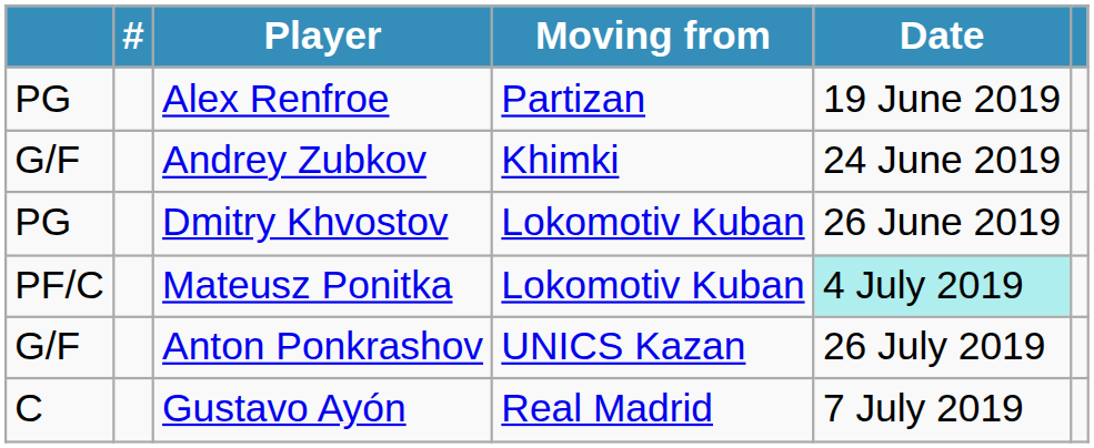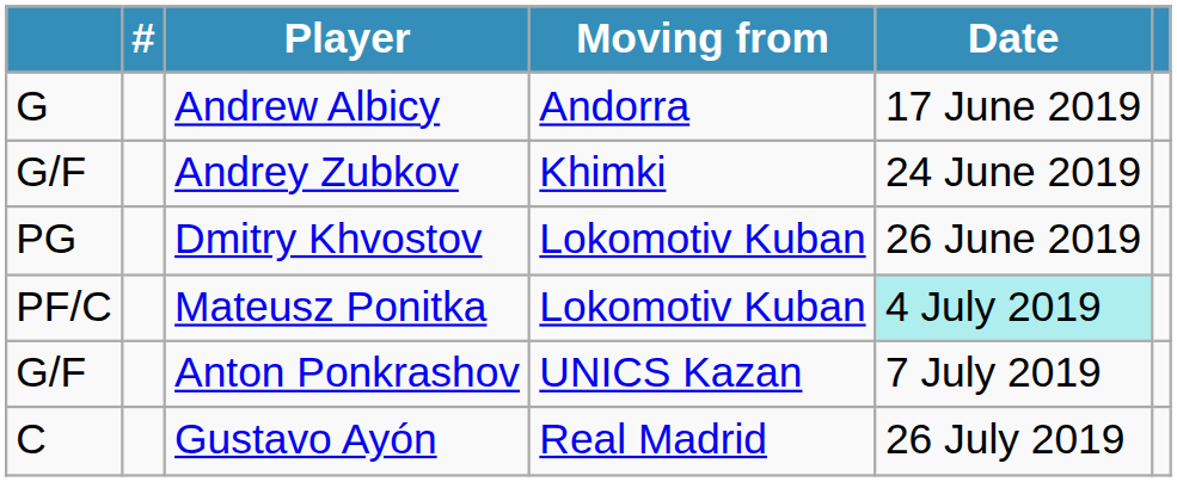 <table class="wikitable sortable" style="text-align: left;">
 <tr>
 <th style="background:#348EB9; color:white;"></th>
 <th style="background:#348EB9; color:white;">#</th>
 <th style="background:#348EB9; color:white;">Player</th>
 <th style="background:#348EB9; color:white;">Moving from</th>
 <th style="background:#348EB9; color:white;">Date</th>
 <th style="background:#348EB9; color:white;"></th>
 </tr>
 <tr>
-<td>PG</td>
+<td>G</td>
 <td></td>
-<td> <a href='#'>Alex Renfroe</a></td>
-<td> <a href='#'>Partizan</a></td>
-<td>19 June 2019</td>
+<td> <a href='#'>Andrew Albicy</a></td>
+<td> <a href='#'>Andorra</a></td>
+<td>17 June 2019</td>
 <td></td>
 </tr>
 <tr>
 <td>G/F</td>
 <td></td>
 <td> <a href='#'>Andrey Zubkov</a></td>
 <td> <a href='#'>Khimki</a></td>
 <td>24 June 2019</td>
 <td></td>
 </tr>
 <tr>
 <td>PG</td>
 <td></td>
 <td> <a href='#'>Dmitry Khvostov</a></td>
 <td> <a href='#'>Lokomotiv Kuban</a></td>
 <td>26 June 2019</td>
 <td></td>
 </tr>
 <tr>
 <td>PF/C</td>
 <td></td>
 <td> <a href='#'>Mateusz Ponitka</a></td>
 <td> <a href='#'>Lokomotiv Kuban</a></td>
 <td style="background: paleturquoise;">4 July 2019</td>
 <td align=center></td>
 </tr>
 <tr>
 <td>G/F</td>
 <td></td>
 <td> <a href='#'>Anton Ponkrashov</a></td>
 <td> <a href='#'>UNICS Kazan</a></td>
-<td>26 July 2019</td>
+<td>7 July 2019</td>
 <td></td>
 </tr>
 <tr>
 <td>C</td>
 <td></td>
 <td> <a href='#'>Gustavo Ayón</a></td>
 <td> <a href='#'>Real Madrid</a></td>
-<td>7 July 2019</td>
+<td>26 July 2019</td>
 <td></td>
 </tr>
 </table>
